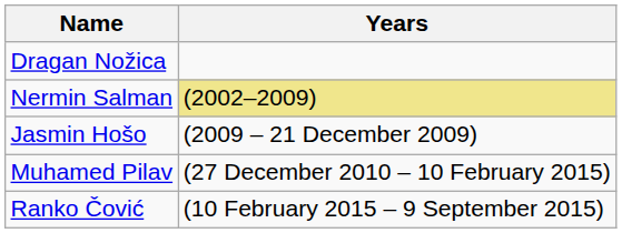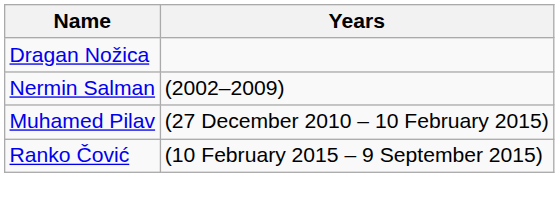 <table class="wikitable">
 <tr>
 <th>Name</th>
 <th>Years</th>
 </tr>
 <tr>
 <td><a href='#'>Dragan Nožica</a></td>
 <td></td>
 </tr>
 <tr>
 <td><a href='#'>Nermin Salman</a></td>
-<td style="background: khaki;">(2002–2009)</td>
-</tr>
-<tr>
-<td><a href='#'>Jasmin Hošo</a></td>
-<td>(2009 – 21 December 2009)</td>
+<td>(2002–2009)</td>
 </tr>
 <tr>
 <td><a href='#'>Muhamed Pilav</a></td>
 <td>(27 December 2010 – 10 February 2015)</td>
 </tr>
 <tr>
 <td><a href='#'>Ranko Čović</a></td>
 <td>(10 February 2015 – 9 September 2015)</td>
 </tr>
 </table>
